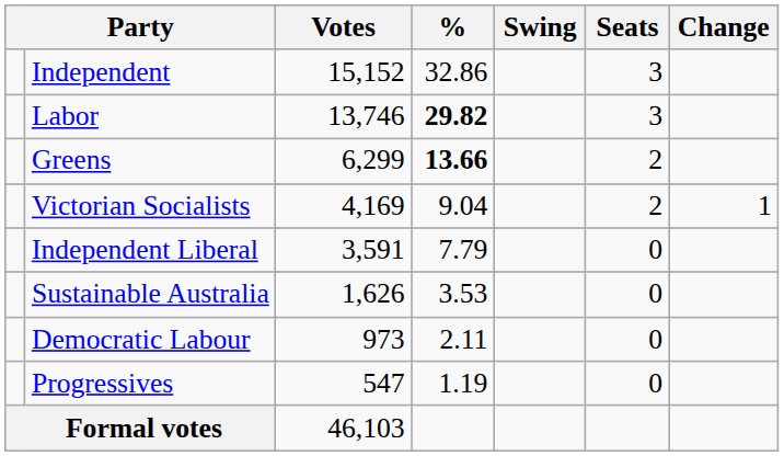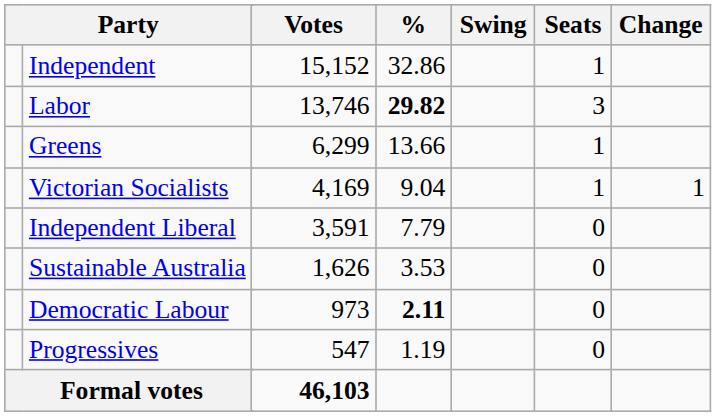 <table class="wikitable" style="text-align:right; margin-bottom:0">
 <tr>
 <th style="width:10px" colspan=3>Party</th>
 <th style="width:70px;">Votes</th>
 <th style="width:40px;">%</th>
 <th style="width:40px;">Swing</th>
 <th style="width:40px;">Seats</th>
 <th style="width:40px;">Change</th>
 </tr>
 <tr>
 <td> </td>
 <td style="text-align:left;" colspan="2"><a href='#'>Independent</a></td>
 <td style="width:70px;">15,152</td>
 <td style="width:40px;">32.86</td>
 <td style="width:45px;"></td>
-<td style="width:40px;">3</td>
+<td style="width:40px;">1</td>
 <td style="width:55px;"></td>
 </tr>
 <tr>
 <td> </td>
 <td style="text-align:left;" colspan="2"><a href='#'>Labor</a></td>
 <td style="width:70px;">13,746</td>
 <td style="width:40px;"><strong>29.82</strong></td>
 <td style="width:45px;"></td>
 <td style="width:40px;">3</td>
 <td style="width:55px;"></td>
 </tr>
 <tr>
 <td> </td>
 <td style="text-align:left;" colspan="2"><a href='#'>Greens</a></td>
 <td style="width:70px;">6,299</td>
-<td style="width:40px;"><strong>13.66</strong></td>
+<td style="width:40px;">13.66</td>
 <td style="width:45px;"></td>
-<td style="width:40px;">2</td>
+<td style="width:40px;">1</td>
 <td style="width:55px;"></td>
 </tr>
 <tr>
 <td> </td>
 <td style="text-align:left;" colspan="2"><a href='#'>Victorian Socialists</a></td>
 <td style="width:70px;">4,169</td>
 <td style="width:40px;">9.04</td>
 <td style="width:45px;"></td>
-<td style="width:40px;">2</td>
+<td style="width:40px;">1</td>
 <td style="width:55px;"> 1</td>
 </tr>
 <tr>
 <td> </td>
 <td style="text-align:left;" colspan="2"><a href='#'>Independent Liberal</a></td>
 <td style="width:70px;">3,591</td>
 <td style="width:40px;">7.79</td>
 <td style="width:45px;"></td>
 <td style="width:40px;">0</td>
 <td style="width:55px;"></td>
 </tr>
 <tr>
 <td> </td>
 <td style="text-align:left;" colspan="2"><a href='#'>Sustainable Australia</a></td>
 <td style="width:70px;">1,626</td>
 <td style="width:40px;">3.53</td>
 <td style="width:45px;"></td>
 <td style="width:40px;">0</td>
 <td style="width:55px;"></td>
 </tr>
 <tr>
 <td> </td>
 <td style="text-align:left;" colspan="2"><a href='#'>Democratic Labour</a></td>
 <td style="width:70px;">973</td>
-<td style="width:40px;">2.11</td>
+<td style="width:40px;"><strong>2.11</strong></td>
 <td style="width:45px;"></td>
 <td style="width:40px;">0</td>
 <td style="width:55px;"></td>
 </tr>
 <tr>
 <td> </td>
 <td style="text-align:left;" colspan="2"><a href='#'>Progressives</a></td>
 <td style="width:70px;">547</td>
 <td style="width:40px;">1.19</td>
 <td style="width:45px;"></td>
 <td style="width:40px;">0</td>
 <td style="width:55px;"></td>
 </tr>
 <tr>
 <th colspan="3" rowspan="1"> Formal votes</th>
-<td>46,103</td>
+<td><strong>46,103</strong></td>
 <td></td>
 <td></td>
 <td></td>
 <td></td>
 </tr>
 </table>
